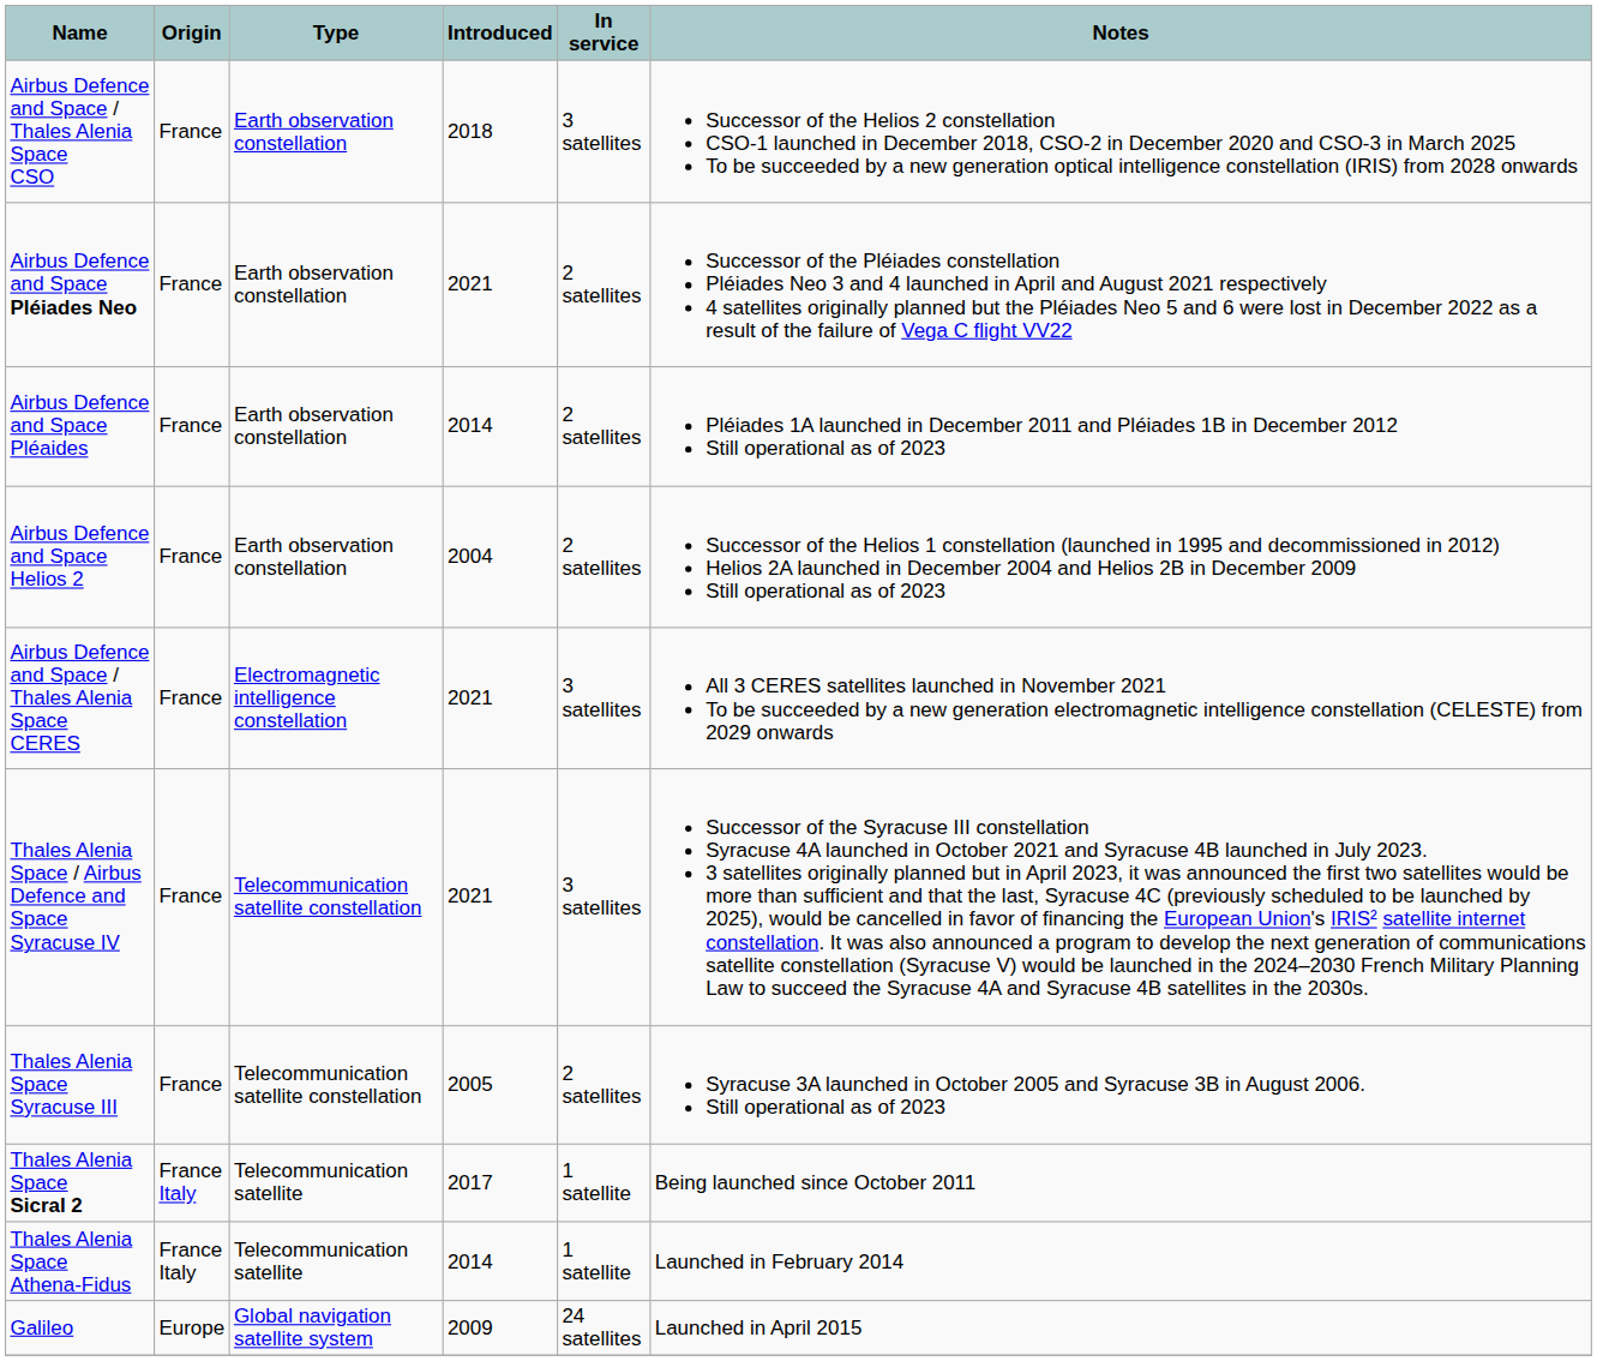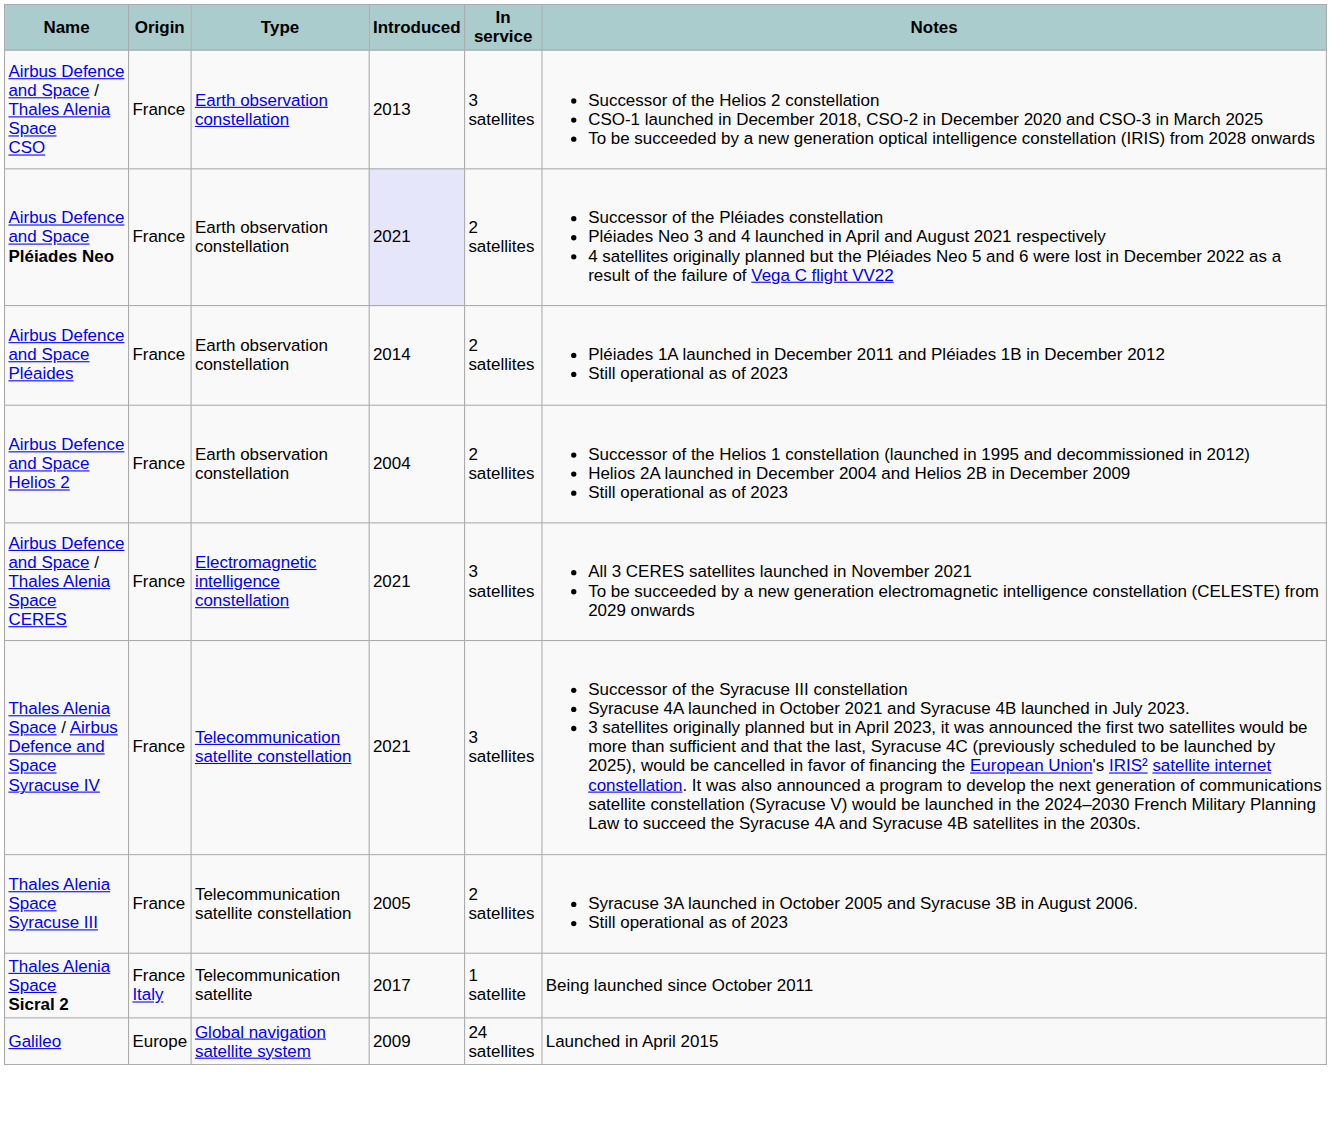 <table class="wikitable">
 <tr>
 <th style="text-align:center; background:#acc;">Name</th>
 <th style="text-align: center; background:#acc;">Origin</th>
 <th style="text-align:l center; background:#acc;">Type</th>
 <th style="text-align:l center; background:#acc;">Introduced</th>
 <th style="text-align:center; background:#acc;">In service</th>
 <th style="text-align: center; background:#acc;">Notes</th>
 </tr>
 <tr>
 <td><a href='#'>Airbus Defence and Space</a> / <a href='#'>Thales Alenia Space</a><br><a href='#'>CSO</a></td>
 <td>France</td>
 <td><a href='#'>Earth observation constellation</a></td>
-<td>2018</td>
+<td>2013</td>
 <td>3 satellites</td>
 <td><br><ul><li>Successor of the Helios 2 constellation</li><li>CSO-1 launched in December 2018, CSO-2 in December 2020 and CSO-3 in March 2025</li><li>To be succeeded by a new generation optical intelligence constellation (IRIS) from 2028 onwards</li></ul></td>
 </tr>
 <tr>
 <td><a href='#'>Airbus Defence and Space</a><br><strong>Pléiades Neo</strong></td>
 <td>France</td>
 <td>Earth observation constellation</td>
-<td>2021</td>
+<td style="background: lavender;">2021</td>
 <td>2 satellites</td>
 <td><br><ul><li>Successor of the Pléiades constellation</li><li>Pléiades Neo 3 and 4 launched in April and August 2021 respectively</li><li>4 satellites originally planned but the Pléiades Neo 5 and 6 were lost in December 2022 as a result of the failure of <a href='#'>Vega C flight VV22</a></li></ul></td>
 </tr>
 <tr>
 <td><a href='#'>Airbus Defence and Space</a><br><a href='#'>Pléaides</a></td>
 <td>France</td>
 <td>Earth observation constellation</td>
 <td>2014</td>
 <td>2 satellites</td>
 <td><br><ul><li>Pléiades 1A launched in December 2011 and Pléiades 1B in December 2012</li><li>Still operational as of 2023</li></ul></td>
 </tr>
 <tr>
 <td><a href='#'>Airbus Defence and Space</a><br><a href='#'>Helios 2</a></td>
 <td>France</td>
 <td>Earth observation constellation</td>
 <td>2004</td>
 <td>2 satellites</td>
 <td><br><ul><li>Successor of the Helios 1 constellation (launched in 1995 and decommissioned in 2012)</li><li>Helios 2A launched in December 2004 and Helios 2B in December 2009</li><li>Still operational as of 2023</li></ul></td>
 </tr>
 <tr>
 <td><a href='#'>Airbus Defence and Space</a> / <a href='#'>Thales Alenia Space</a><br><a href='#'>CERES</a></td>
 <td>France</td>
 <td><a href='#'>Electromagnetic intelligence constellation</a></td>
 <td>2021</td>
 <td>3 satellites</td>
 <td><br><ul><li>All 3 CERES satellites launched in November 2021</li><li>To be succeeded by a new generation electromagnetic intelligence constellation (CELESTE) from 2029 onwards</li></ul></td>
 </tr>
 <tr>
 <td><a href='#'>Thales Alenia Space</a> / <a href='#'>Airbus Defence and Space</a><br><a href='#'>Syracuse IV</a></td>
 <td>France</td>
 <td><a href='#'>Telecommunication satellite constellation</a></td>
 <td>2021</td>
 <td>3 satellites</td>
 <td><br><ul><li>Successor of the Syracuse III constellation</li><li>Syracuse 4A launched in October 2021 and Syracuse 4B launched in July 2023.</li><li>3 satellites originally planned but in April 2023, it was announced the first two satellites would be more than sufficient and that the last, Syracuse 4C (previously scheduled to be launched by 2025), would be cancelled in favor of financing the <a href='#'>European Union</a>'s <a href='#'>IRIS²</a> <a href='#'>satellite internet constellation</a>. It was also announced a program to develop the next generation of communications satellite constellation (Syracuse V) would be launched in the 2024–2030 French Military Planning Law to succeed the Syracuse 4A and Syracuse 4B satellites in the 2030s.</li></ul></td>
 </tr>
 <tr>
 <td><a href='#'>Thales Alenia Space</a><br><a href='#'>Syracuse III</a></td>
 <td>France</td>
 <td>Telecommunication satellite constellation</td>
 <td>2005</td>
 <td>2 satellites</td>
 <td><br><ul><li>Syracuse 3A launched in October 2005 and Syracuse 3B in August 2006.</li><li>Still operational as of 2023</li></ul></td>
 </tr>
 <tr>
 <td><a href='#'>Thales Alenia Space</a><br><strong>Sicral 2</strong></td>
 <td>France<br><a href='#'>Italy</a></td>
 <td>Telecommunication satellite</td>
 <td>2017</td>
 <td>1 satellite</td>
 <td>Being launched since October 2011</td>
 </tr>
 <tr>
-<td><a href='#'>Thales Alenia Space</a><br><a href='#'>Athena-Fidus</a></td>
-<td>France<br>Italy</td>
-<td>Telecommunication satellite</td>
-<td>2014</td>
-<td>1 satellite</td>
-<td>Launched in February 2014</td>
-</tr>
-<tr>
 <td><a href='#'>Galileo</a></td>
 <td>Europe</td>
 <td><a href='#'>Global navigation satellite system</a></td>
 <td>2009</td>
 <td>24 satellites</td>
 <td>Launched in April 2015</td>
 </tr>
 <tr>
 </tr>
 </table>
